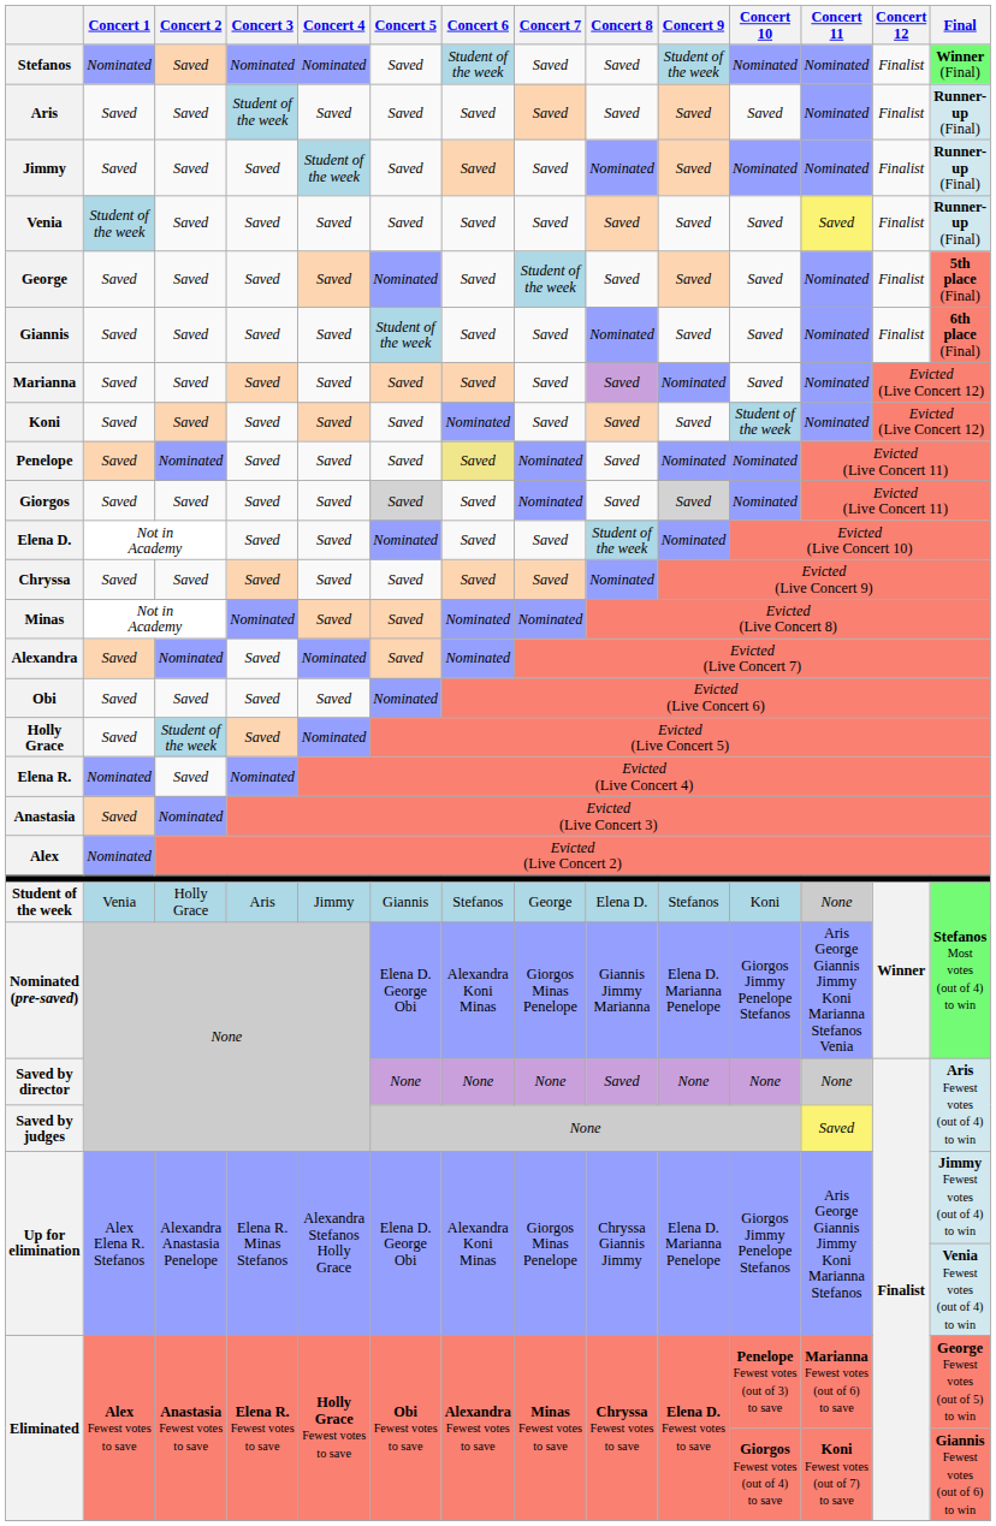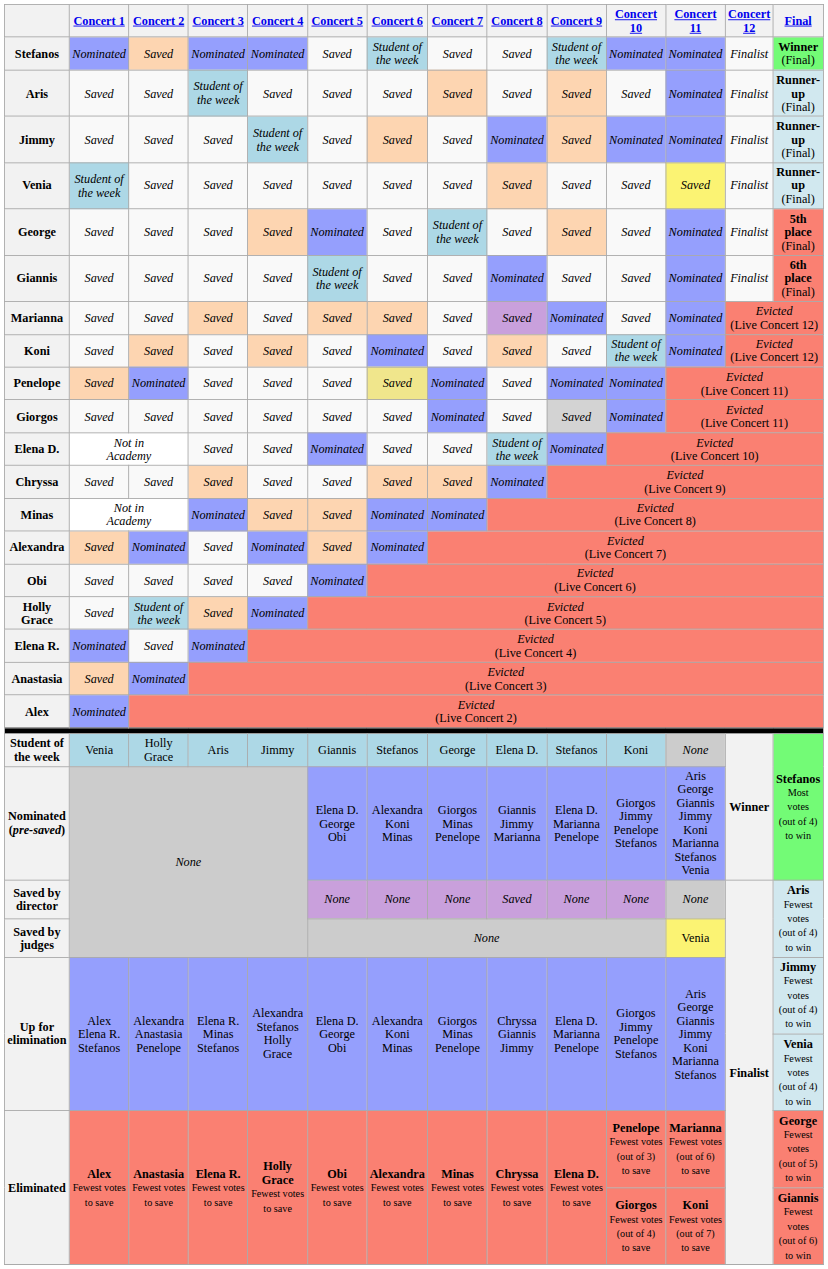 <table class="wikitable nowrap" style="text-align:center; font-size:85%; line-height:15px;">
 <tr>
 <th scope="col" style="width: 5%;"></th>
 <th scope="col" style="width: 3%;"><a href='#'>Concert 1</a></th>
 <th scope="col" style="width: 3%;"><a href='#'>Concert 2</a></th>
 <th scope="col" style="width: 3%;"><a href='#'>Concert 3</a></th>
 <th scope="col" style="width: 3%;"><a href='#'>Concert 4</a></th>
 <th scope="col" style="width: 3%;"><a href='#'>Concert 5</a></th>
 <th scope="col" style="width: 3%;"><a href='#'>Concert 6</a></th>
 <th scope="col" style="width: 3%;"><a href='#'>Concert 7</a></th>
 <th scope="col" style="width: 3%;"><a href='#'>Concert 8</a></th>
 <th scope="col" style="width: 3%;"><a href='#'>Concert 9</a></th>
 <th scope="col" style="width: 3%;"><a href='#'>Concert 10</a></th>
 <th scope="col" style="width: 3%;"><a href='#'>Concert 11</a></th>
 <th scope="col" style="width: 3%;"><a href='#'>Concert 12</a></th>
 <th scope="col" style="width: 3%;"><a href='#'>Final</a></th>
 </tr>
 <tr>
 <th scope="row">Stefanos</th>
 <td style="background:#959ffd"><em>Nominated</em></td>
 <td style="background:#fdd5b1"><em>Saved</em></td>
 <td style="background:#959ffd"><em>Nominated</em></td>
 <td style="background:#959ffd"><em>Nominated</em></td>
 <td><em>Saved</em></td>
 <td style="background-color: lightblue;"><em>Student of<br>the week</em></td>
 <td><em>Saved</em></td>
 <td><em>Saved</em></td>
 <td style="background-color: lightblue;"><em>Student of<br>the week</em></td>
 <td style="background:#959ffd"><em>Nominated</em></td>
 <td style="background:#959ffd"><em>Nominated</em></td>
 <td><em>Finalist</em></td>
 <td style="background:#73FB76"><strong>Winner</strong><br>(Final)</td>
 </tr>
 <tr>
 <th scope="row">Aris</th>
 <td><em>Saved</em></td>
 <td><em>Saved</em></td>
 <td style="background-color: lightblue;"><em>Student of<br>the week</em></td>
 <td><em>Saved</em></td>
 <td><em>Saved</em></td>
 <td><em>Saved</em></td>
 <td style="background:#fdd5b1"><em>Saved</em></td>
 <td><em>Saved</em></td>
 <td style="background:#fdd5b1"><em>Saved</em></td>
 <td><em>Saved</em></td>
 <td style="background:#959ffd"><em>Nominated</em></td>
 <td><em>Finalist</em></td>
 <td style="background:#D1E8EF"><strong>Runner-up</strong><br>(Final)</td>
 </tr>
 <tr>
 <th scope="row">Jimmy</th>
 <td><em>Saved</em></td>
 <td><em>Saved</em></td>
 <td><em>Saved</em></td>
 <td style="background-color: lightblue;"><em>Student of<br>the week</em></td>
 <td><em>Saved</em></td>
 <td style="background:#fdd5b1"><em>Saved</em></td>
 <td><em>Saved</em></td>
 <td style="background:#959ffd"><em>Nominated</em></td>
 <td style="background:#fdd5b1"><em>Saved</em></td>
 <td style="background:#959ffd"><em>Nominated</em></td>
 <td style="background:#959ffd"><em>Nominated</em></td>
 <td><em>Finalist</em></td>
 <td style="background:#D1E8EF"><strong>Runner-up</strong><br>(Final)</td>
 </tr>
 <tr>
 <th scope="row">Venia</th>
 <td style="background-color: lightblue;"><em>Student of<br>the week</em></td>
 <td><em>Saved</em></td>
 <td><em>Saved</em></td>
 <td><em>Saved</em></td>
 <td><em>Saved</em></td>
 <td><em>Saved</em></td>
 <td><em>Saved</em></td>
 <td style="background:#fdd5b1"><em>Saved</em></td>
 <td><em>Saved</em></td>
 <td><em>Saved</em></td>
 <td style="background-color: #FBF373;;"><em>Saved</em></td>
 <td><em>Finalist</em></td>
 <td style="background:#D1E8EF"><strong>Runner-up</strong><br>(Final)</td>
 </tr>
 <tr>
 <th scope="row">George</th>
 <td><em>Saved</em></td>
 <td><em>Saved</em></td>
 <td><em>Saved</em></td>
 <td style="background:#fdd5b1"><em>Saved</em></td>
 <td style="background:#959ffd"><em>Nominated</em></td>
 <td><em>Saved</em></td>
 <td style="background-color: lightblue;"><em>Student of<br>the week</em></td>
 <td><em>Saved</em></td>
 <td style="background:#fdd5b1"><em>Saved</em></td>
 <td><em>Saved</em></td>
 <td style="background:#959ffd"><em>Nominated</em></td>
 <td><em>Finalist</em></td>
 <td style="background:#FA8072"><strong>5th place</strong><br>(Final)</td>
 </tr>
 <tr>
 <th scope="row">Giannis</th>
 <td><em>Saved</em></td>
 <td><em>Saved</em></td>
 <td><em>Saved</em></td>
 <td><em>Saved</em></td>
 <td style="background-color: lightblue;"><em>Student of<br>the week</em></td>
 <td><em>Saved</em></td>
 <td><em>Saved</em></td>
 <td style="background:#959ffd"><em>Nominated</em></td>
 <td><em>Saved</em></td>
 <td><em>Saved</em></td>
 <td style="background:#959ffd"><em>Nominated</em></td>
 <td><em>Finalist</em></td>
 <td style="background:#FA8072"><strong>6th place</strong><br>(Final)</td>
 </tr>
 <tr>
 <th scope="row">Marianna</th>
 <td><em>Saved</em></td>
 <td><em>Saved</em></td>
 <td style="background:#fdd5b1"><em>Saved</em></td>
 <td><em>Saved</em></td>
 <td style="background:#fdd5b1"><em>Saved</em></td>
 <td style="background:#fdd5b1"><em>Saved</em></td>
 <td><em>Saved</em></td>
 <td style="background-color: #C9A0DC;;"><em>Saved</em></td>
 <td style="background:#959ffd"><em>Nominated</em></td>
 <td><em>Saved</em></td>
 <td style="background:#959ffd"><em>Nominated</em></td>
 <td style="background:#FA8072" colspan="2"><em>Evicted</em><br>(Live Concert 12)</td>
 </tr>
 <tr>
 <th scope="row">Koni</th>
 <td><em>Saved</em></td>
 <td style="background:#fdd5b1"><em>Saved</em></td>
 <td><em>Saved</em></td>
 <td style="background:#fdd5b1"><em>Saved</em></td>
 <td><em>Saved</em></td>
 <td style="background:#959ffd"><em>Nominated</em></td>
 <td><em>Saved</em></td>
 <td style="background:#fdd5b1"><em>Saved</em></td>
 <td><em>Saved</em></td>
 <td style="background-color: lightblue;"><em>Student of<br>the week</em></td>
 <td style="background:#959ffd"><em>Nominated</em></td>
 <td style="background:#FA8072" colspan="2"><em>Evicted</em><br>(Live Concert 12)</td>
 </tr>
 <tr>
 <th scope="row">Penelope</th>
 <td style="background:#fdd5b1"><em>Saved</em></td>
 <td style="background:#959ffd"><em>Nominated</em></td>
 <td><em>Saved</em></td>
 <td><em>Saved</em></td>
 <td><em>Saved</em></td>
 <td style="background: khaki;"><em>Saved</em></td>
 <td style="background:#959ffd"><em>Nominated</em></td>
 <td><em>Saved</em></td>
 <td style="background:#959ffd"><em>Nominated</em></td>
 <td style="background:#959ffd"><em>Nominated</em></td>
 <td style="background:#FA8072" colspan="3"><em>Evicted</em><br>(Live Concert 11)</td>
 </tr>
 <tr>
 <th scope="row">Giorgos</th>
 <td><em>Saved</em></td>
 <td><em>Saved</em></td>
 <td><em>Saved</em></td>
 <td><em>Saved</em></td>
-<td style="background: lightgrey;"><em>Saved</em></td>
+<td><em>Saved</em></td>
 <td><em>Saved</em></td>
 <td style="background:#959ffd"><em>Nominated</em></td>
 <td><em>Saved</em></td>
 <td style="background: lightgrey;"><em>Saved</em></td>
 <td style="background:#959ffd"><em>Nominated</em></td>
 <td style="background:#FA8072" colspan="3"><em>Evicted</em><br>(Live Concert 11)</td>
 </tr>
 <tr>
 <th scope="row">Elena D.</th>
 <td style="background:white;" colspan="2"><em>Not in<br>Academy</em></td>
 <td><em>Saved</em></td>
 <td><em>Saved</em></td>
 <td style="background:#959ffd"><em>Nominated</em></td>
 <td><em>Saved</em></td>
 <td><em>Saved</em></td>
 <td style="background-color: lightblue;"><em>Student of<br>the week</em></td>
 <td style="background:#959ffd"><em>Nominated</em></td>
 <td style="background:#FA8072" colspan="4"><em>Evicted</em><br>(Live Concert 10)</td>
 </tr>
 <tr>
 <th scope="row">Chryssa</th>
 <td><em>Saved</em></td>
 <td><em>Saved</em></td>
 <td style="background:#fdd5b1"><em>Saved</em></td>
 <td><em>Saved</em></td>
 <td><em>Saved</em></td>
 <td style="background:#fdd5b1"><em>Saved</em></td>
 <td style="background:#fdd5b1"><em>Saved</em></td>
 <td style="background:#959ffd"><em>Nominated</em></td>
 <td style="background:#FA8072" colspan="5"><em>Evicted</em><br>(Live Concert 9)</td>
 </tr>
 <tr>
 <th scope="row">Minas</th>
 <td style="background:white;" colspan="2"><em>Not in<br>Academy</em></td>
 <td style="background:#959ffd"><em>Nominated</em></td>
 <td style="background:#fdd5b1"><em>Saved</em></td>
 <td style="background:#fdd5b1"><em>Saved</em></td>
 <td style="background:#959ffd"><em>Nominated</em></td>
 <td style="background:#959ffd"><em>Nominated</em></td>
 <td style="background:#FA8072" colspan="6"><em>Evicted</em><br>(Live Concert 8)</td>
 </tr>
 <tr>
 <th scope="row">Alexandra</th>
 <td style="background:#fdd5b1"><em>Saved</em></td>
 <td style="background:#959ffd"><em>Nominated</em></td>
 <td><em>Saved</em></td>
 <td style="background:#959ffd"><em>Nominated</em></td>
 <td style="background:#fdd5b1"><em>Saved</em></td>
 <td style="background:#959ffd"><em>Nominated</em></td>
 <td style="background:#FA8072" colspan="7"><em>Evicted</em><br>(Live Concert 7)</td>
 </tr>
 <tr>
 <th scope="row">Obi</th>
 <td><em>Saved</em></td>
 <td><em>Saved</em></td>
 <td><em>Saved</em></td>
 <td><em>Saved</em></td>
 <td style="background:#959ffd"><em>Nominated</em></td>
 <td style="background:#FA8072" colspan="8"><em>Evicted</em><br>(Live Concert 6)</td>
 </tr>
 <tr>
 <th scope="row">Holly Grace</th>
 <td><em>Saved</em></td>
 <td style="background-color: lightblue;"><em>Student of<br>the week</em></td>
 <td style="background:#fdd5b1"><em>Saved</em></td>
 <td style="background:#959ffd"><em>Nominated</em></td>
 <td style="background:#FA8072" colspan="9"><em>Evicted</em><br>(Live Concert 5)</td>
 </tr>
 <tr>
 <th scope="row">Elena R.</th>
 <td style="background:#959ffd"><em>Nominated</em></td>
 <td><em>Saved</em></td>
 <td style="background:#959ffd"><em>Nominated</em></td>
 <td style="background:#FA8072" colspan="10"><em>Evicted</em><br>(Live Concert 4)</td>
 </tr>
 <tr>
 <th scope="row">Anastasia</th>
 <td style="background:#fdd5b1"><em>Saved</em></td>
 <td style="background:#959ffd"><em>Nominated</em></td>
 <td style="background:#FA8072" colspan="11"><em>Evicted</em><br>(Live Concert 3)</td>
 </tr>
 <tr>
 <th scope="row">Alex</th>
 <td style="background:#959ffd"><em>Nominated</em></td>
 <td style="background:#FA8072" colspan="12"><em>Evicted</em><br>(Live Concert 2)</td>
 </tr>
 <tr>
 <th colspan="14" style="background-color: black;"></th>
 </tr>
 <tr>
 <th scope="row">Student of<br>the week</th>
 <td style="background-color: lightblue;">Venia</td>
 <td style="background-color: lightblue;">Holly Grace</td>
 <td style="background-color: lightblue;">Aris</td>
 <td style="background-color: lightblue;">Jimmy</td>
 <td style="background-color: lightblue;">Giannis</td>
 <td style="background-color: lightblue;">Stefanos</td>
 <td style="background-color: lightblue;">George</td>
 <td style="background-color: lightblue;">Elena D.</td>
 <td style="background-color: lightblue;">Stefanos</td>
 <td style="background-color: lightblue;">Koni</td>
 <td style="background-color: #CCCCCC;"><em>None</em></td>
 <th scope="row" rowspan="2">Winner</th>
 <td style="background:#73FB76" rowspan="2"><strong>Stefanos</strong><br><small>Most votes<br>(out of 4)<br>to win</small></td>
 </tr>
 <tr>
 <th scope="row">Nominated<br>(<em>pre-saved</em>)</th>
 <td colspan="4" rowspan="3" style="background-color: #CCCCCC;"><em>None</em></td>
 <td style="background-color: #959ffd;">Elena D.<br>George<br>Obi</td>
 <td style="background-color: #959ffd;">Alexandra<br>Koni<br>Minas</td>
 <td style="background-color: #959ffd;">Giorgos<br>Minas<br>Penelope</td>
 <td style="background-color: #959ffd;">Giannis<br>Jimmy<br>Marianna</td>
 <td style="background-color: #959ffd;">Elena D.<br>Marianna<br>Penelope</td>
 <td style="background-color: #959ffd;">Giorgos<br>Jimmy<br>Penelope<br>Stefanos</td>
 <td style="background-color: #959ffd;">Aris<br>George<br>Giannis<br>Jimmy<br>Koni<br>Marianna<br>Stefanos<br>Venia</td>
 </tr>
 <tr>
 <th scope="row">Saved by<br>director</th>
 <td style="background-color: #C9A0DC;;"><em>None</em></td>
 <td style="background-color: #C9A0DC;;"><em>None</em></td>
 <td style="background-color: #C9A0DC;;"><em>None</em></td>
 <td style="background-color: #C9A0DC;;"><em>Saved</em></td>
 <td style="background-color: #C9A0DC;;"><em>None</em></td>
 <td style="background-color: #C9A0DC;;"><em>None</em></td>
 <td style="background-color: #CCCCCC;"><em>None</em></td>
 <th scope="row" rowspan="6">Finalist</th>
 <td style="background:#D1E8EF" rowspan="2"><strong>Aris</strong><br><small>Fewest votes<br>(out of 4)<br>to win</small></td>
 </tr>
 <tr>
 <th scope="row">Saved by<br>judges</th>
 <td colspan="6" style="background-color: #CCCCCC;"><em>None</em></td>
-<td style="background-color: #FBF373;;"><em>Saved</em></td>
+<td style="background-color: #FBF373;;">Venia</td>
 </tr>
 <tr>
 <th scope="row" rowspan="2">Up for<br>elimination</th>
 <td style="background-color: #959ffd;" rowspan="2">Alex<br>Elena R.<br>Stefanos</td>
 <td style="background-color: #959ffd;" rowspan="2">Alexandra<br>Anastasia<br>Penelope</td>
 <td style="background-color: #959ffd;" rowspan="2">Elena R.<br>Minas<br>Stefanos</td>
 <td style="background-color: #959ffd;" rowspan="2">Alexandra<br>Stefanos<br>Holly Grace</td>
 <td style="background-color: #959ffd;" rowspan="2">Elena D.<br>George<br>Obi</td>
 <td style="background-color: #959ffd;" rowspan="2">Alexandra<br>Koni<br>Minas</td>
 <td style="background-color: #959ffd;" rowspan="2">Giorgos<br>Minas<br>Penelope</td>
 <td style="background-color: #959ffd;" rowspan="2">Chryssa<br>Giannis<br>Jimmy</td>
 <td style="background-color: #959ffd;" rowspan="2">Elena D.<br>Marianna<br>Penelope</td>
 <td style="background-color: #959ffd;" rowspan="2">Giorgos<br>Jimmy<br>Penelope<br>Stefanos</td>
 <td style="background-color: #959ffd;" rowspan="2">Aris<br>George<br>Giannis<br>Jimmy<br>Koni<br>Marianna<br>Stefanos</td>
 <td style="background:#D1E8EF"><strong>Jimmy</strong><br><small>Fewest votes<br>(out of 4)<br>to win</small></td>
 </tr>
 <tr>
 <td style="background:#D1E8EF"><strong>Venia</strong><br><small>Fewest votes<br>(out of 4)<br>to win</small></td>
 </tr>
 <tr>
 <th rowspan="2" scope="row">Eliminated</th>
 <td rowspan="2" style="background:salmon;"><strong>Alex</strong><br><small>Fewest votes<br>to save</small></td>
 <td rowspan="2" style="background:salmon;"><strong>Anastasia</strong><br><small>Fewest votes<br>to save</small></td>
 <td rowspan="2" style="background:salmon;"><strong>Elena R.</strong><br><small>Fewest votes<br>to save</small></td>
 <td rowspan="2" style="background:salmon;"><strong>Holly Grace</strong><br><small>Fewest votes<br>to save</small></td>
 <td rowspan="2" style="background:salmon;"><strong>Obi</strong><br><small>Fewest votes<br>to save</small></td>
 <td rowspan="2" style="background:salmon;"><strong>Alexandra</strong><br><small>Fewest votes<br>to save</small></td>
 <td rowspan="2" style="background:salmon;"><strong>Minas</strong><br><small>Fewest votes<br>to save</small></td>
 <td rowspan="2" style="background:salmon;"><strong>Chryssa</strong><br><small>Fewest votes<br>to save</small></td>
 <td rowspan="2" style="background:salmon;"><strong>Elena D.</strong><br><small>Fewest votes<br>to save</small></td>
 <td style="background:salmon;"><strong>Penelope</strong><br><small>Fewest votes<br>(out of 3)<br>to save</small></td>
 <td style="background:salmon;"><strong>Marianna</strong><br><small>Fewest votes<br>(out of 6)<br>to save</small></td>
 <td style="background:salmon;"><strong>George</strong><br><small>Fewest votes<br>(out of 5)<br>to win</small></td>
 </tr>
 <tr>
 <td style="background:salmon;"><strong>Giorgos</strong><br><small>Fewest votes<br>(out of 4)<br>to save</small></td>
 <td style="background:salmon;"><strong>Koni</strong><br><small>Fewest votes<br>(out of 7)<br>to save</small></td>
 <td style="background:salmon;"><strong>Giannis</strong><br><small>Fewest votes<br>(out of 6)<br>to win</small></td>
 </tr>
 <tr>
 </tr>
 </table>
